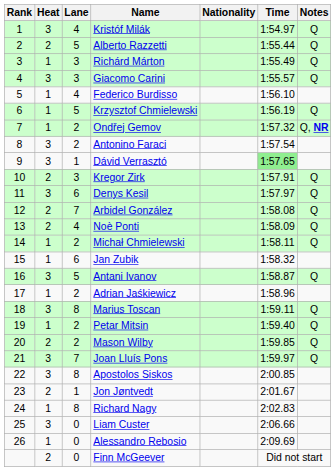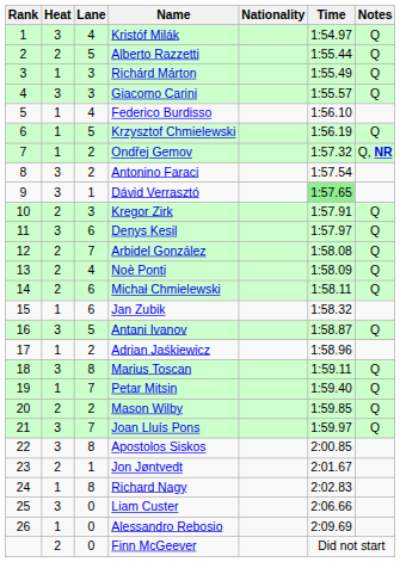 <table class="wikitable sortable" style="text-align:center">
 <tr>
 <th>Rank</th>
 <th>Heat</th>
 <th>Lane</th>
 <th>Name</th>
 <th>Nationality</th>
 <th>Time</th>
 <th>Notes</th>
 </tr>
 <tr bgcolor=ccffcc>
 <td>1</td>
 <td>3</td>
 <td>4</td>
 <td align=left><a href='#'>Kristóf Milák</a></td>
 <td align=left></td>
 <td>1:54.97</td>
 <td>Q</td>
 </tr>
 <tr bgcolor=ccffcc>
 <td>2</td>
 <td>2</td>
 <td>5</td>
 <td align=left><a href='#'>Alberto Razzetti</a></td>
 <td align=left></td>
 <td>1:55.44</td>
 <td>Q</td>
 </tr>
 <tr bgcolor=ccffcc>
 <td>3</td>
 <td>1</td>
 <td>3</td>
 <td align=left><a href='#'>Richárd Márton</a></td>
 <td align=left></td>
 <td>1:55.49</td>
 <td>Q</td>
 </tr>
 <tr bgcolor=ccffcc>
 <td>4</td>
 <td>3</td>
 <td>3</td>
 <td align=left><a href='#'>Giacomo Carini</a></td>
 <td align=left></td>
 <td>1:55.57</td>
 <td>Q</td>
 </tr>
 <tr>
 <td>5</td>
 <td>1</td>
 <td>4</td>
 <td align=left><a href='#'>Federico Burdisso</a></td>
 <td align=left></td>
 <td>1:56.10</td>
 <td></td>
 </tr>
 <tr bgcolor=ccffcc>
 <td>6</td>
 <td>1</td>
 <td>5</td>
 <td align=left><a href='#'>Krzysztof Chmielewski</a></td>
 <td align=left></td>
 <td>1:56.19</td>
 <td>Q</td>
 </tr>
 <tr bgcolor=ccffcc>
 <td>7</td>
 <td>1</td>
 <td>2</td>
 <td align=left><a href='#'>Ondřej Gemov</a></td>
 <td align=left></td>
 <td>1:57.32</td>
 <td>Q, <strong><a href='#'>NR</a></strong></td>
 </tr>
 <tr>
 <td>8</td>
 <td>3</td>
 <td>2</td>
 <td align=left><a href='#'>Antonino Faraci</a></td>
 <td align=left></td>
 <td>1:57.54</td>
 <td></td>
 </tr>
 <tr>
 <td>9</td>
 <td>3</td>
 <td>1</td>
 <td align=left><a href='#'>Dávid Verrasztó</a></td>
 <td align=left></td>
 <td style="background: lightgreen;">1:57.65</td>
 <td></td>
 </tr>
 <tr bgcolor=ccffcc>
 <td>10</td>
 <td>2</td>
 <td>3</td>
 <td align=left><a href='#'>Kregor Zirk</a></td>
 <td align=left></td>
 <td>1:57.91</td>
 <td>Q</td>
 </tr>
 <tr bgcolor=ccffcc>
 <td>11</td>
 <td>3</td>
 <td>6</td>
 <td align=left><a href='#'>Denys Kesil</a></td>
 <td align=left></td>
 <td>1:57.97</td>
 <td>Q</td>
 </tr>
 <tr bgcolor=ccffcc>
 <td>12</td>
 <td>2</td>
 <td>7</td>
 <td align=left><a href='#'>Arbidel González</a></td>
 <td align=left></td>
 <td>1:58.08</td>
 <td>Q</td>
 </tr>
 <tr bgcolor=ccffcc>
 <td>13</td>
 <td>2</td>
 <td>4</td>
 <td align=left><a href='#'>Noè Ponti</a></td>
 <td align=left></td>
 <td>1:58.09</td>
 <td>Q</td>
 </tr>
 <tr bgcolor=ccffcc>
 <td>14</td>
-<td>1</td>
 <td>2</td>
+<td>6</td>
 <td align=left><a href='#'>Michał Chmielewski</a></td>
 <td align=left></td>
 <td>1:58.11</td>
 <td>Q</td>
 </tr>
 <tr>
 <td>15</td>
 <td>1</td>
 <td>6</td>
 <td align=left><a href='#'>Jan Zubik</a></td>
 <td align=left></td>
 <td>1:58.32</td>
 <td></td>
 </tr>
 <tr bgcolor=ccffcc>
 <td>16</td>
 <td>3</td>
 <td>5</td>
 <td align=left><a href='#'>Antani Ivanov</a></td>
 <td align=left></td>
 <td>1:58.87</td>
 <td>Q</td>
 </tr>
 <tr>
 <td>17</td>
 <td>1</td>
 <td>2</td>
 <td align=left><a href='#'>Adrian Jaśkiewicz</a></td>
 <td align=left></td>
 <td>1:58.96</td>
 <td></td>
 </tr>
 <tr bgcolor=ccffcc>
 <td>18</td>
 <td>3</td>
 <td>8</td>
 <td align=left><a href='#'>Marius Toscan</a></td>
 <td align=left></td>
 <td>1:59.11</td>
 <td>Q</td>
 </tr>
 <tr bgcolor=ccffcc>
 <td>19</td>
 <td>1</td>
-<td>2</td>
+<td>7</td>
 <td align=left><a href='#'>Petar Mitsin</a></td>
 <td align=left></td>
 <td>1:59.40</td>
 <td>Q</td>
 </tr>
 <tr bgcolor=ccffcc>
 <td>20</td>
 <td>2</td>
 <td>2</td>
 <td align=left><a href='#'>Mason Wilby</a></td>
 <td align=left></td>
 <td>1:59.85</td>
 <td>Q</td>
 </tr>
 <tr bgcolor=ccffcc>
 <td>21</td>
 <td>3</td>
 <td>7</td>
 <td align=left><a href='#'>Joan Lluís Pons</a></td>
 <td align=left></td>
 <td>1:59.97</td>
 <td>Q</td>
 </tr>
 <tr>
 <td>22</td>
 <td>3</td>
 <td>8</td>
 <td align=left><a href='#'>Apostolos Siskos</a></td>
 <td align=left></td>
 <td>2:00.85</td>
 <td></td>
 </tr>
 <tr>
 <td>23</td>
 <td>2</td>
 <td>1</td>
 <td align=left><a href='#'>Jon Jøntvedt</a></td>
 <td align=left></td>
 <td>2:01.67</td>
 <td></td>
 </tr>
 <tr>
 <td>24</td>
 <td>1</td>
 <td>8</td>
 <td align=left><a href='#'>Richard Nagy</a></td>
 <td align=left></td>
 <td>2:02.83</td>
 <td></td>
 </tr>
 <tr>
 <td>25</td>
 <td>3</td>
 <td>0</td>
 <td align=left><a href='#'>Liam Custer</a></td>
 <td align=left></td>
 <td>2:06.66</td>
 <td></td>
 </tr>
 <tr>
 <td>26</td>
 <td>1</td>
 <td>0</td>
 <td align=left><a href='#'>Alessandro Rebosio</a></td>
 <td align=left></td>
 <td>2:09.69</td>
 <td></td>
 </tr>
 <tr>
 <td></td>
 <td>2</td>
 <td>0</td>
 <td align=left><a href='#'>Finn McGeever</a></td>
 <td align=left></td>
 <td colspan=2>Did not start</td>
 </tr>
 </table>
